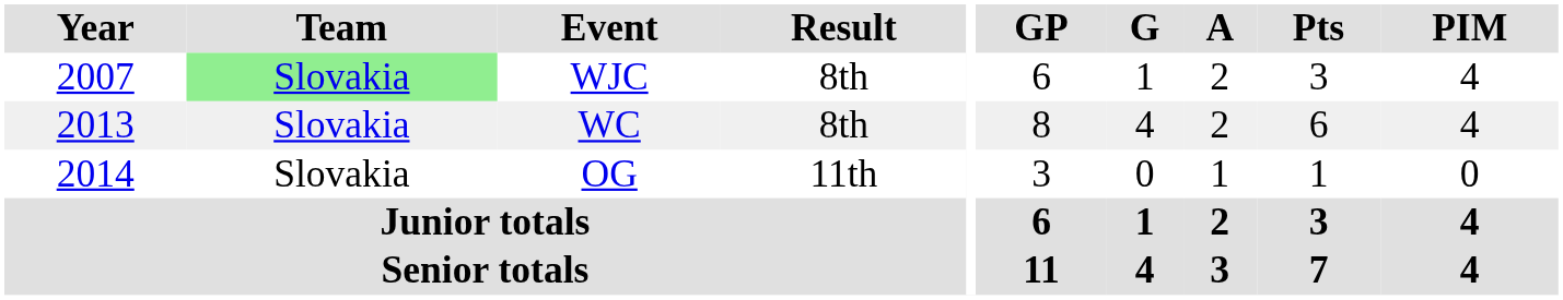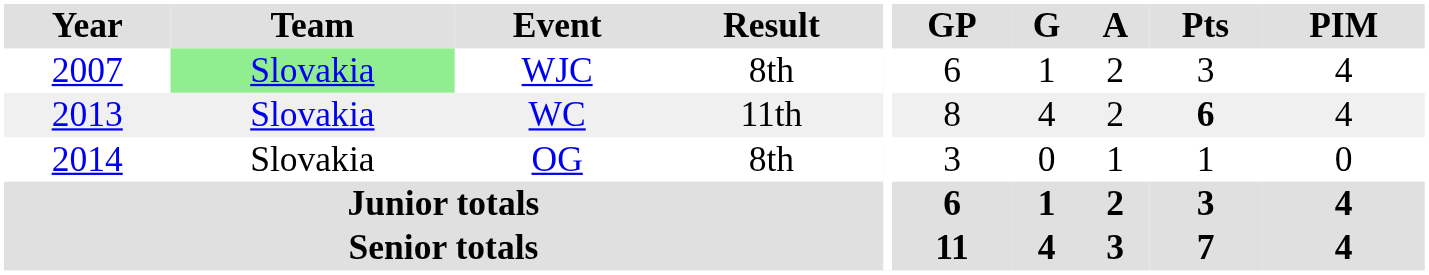 <table border="0" cellpadding="1" cellspacing="0" ID="Table3" style="text-align:center; width:40em">
 <tr ALIGN="center" bgcolor="#e0e0e0">
 <th>Year</th>
 <th>Team</th>
 <th>Event</th>
 <th>Result</th>
 <th rowspan="99" bgcolor="#ffffff"></th>
 <th>GP</th>
 <th>G</th>
 <th>A</th>
 <th>Pts</th>
 <th>PIM</th>
 </tr>
 <tr>
 <td><a href='#'>2007</a></td>
 <td style="background: lightgreen;"><a href='#'>Slovakia</a></td>
 <td><a href='#'>WJC</a></td>
 <td>8th</td>
 <td>6</td>
 <td>1</td>
 <td>2</td>
 <td>3</td>
 <td>4</td>
 </tr>
 <tr bgcolor="#f0f0f0">
 <td><a href='#'>2013</a></td>
 <td><a href='#'>Slovakia</a></td>
 <td><a href='#'>WC</a></td>
-<td>8th</td>
+<td>11th</td>
 <td>8</td>
 <td>4</td>
 <td>2</td>
-<td>6</td>
+<td><strong>6</strong></td>
 <td>4</td>
 </tr>
 <tr>
 <td><a href='#'>2014</a></td>
 <td>Slovakia</td>
 <td><a href='#'>OG</a></td>
-<td>11th</td>
+<td>8th</td>
 <td>3</td>
 <td>0</td>
 <td>1</td>
 <td>1</td>
 <td>0</td>
 </tr>
 <tr bgcolor="#e0e0e0">
 <th colspan="4">Junior totals</th>
 <th>6</th>
 <th>1</th>
 <th>2</th>
 <th>3</th>
 <th>4</th>
 </tr>
 <tr bgcolor="#e0e0e0">
 <th colspan="4">Senior totals</th>
 <th>11</th>
 <th>4</th>
 <th>3</th>
 <th>7</th>
 <th>4</th>
 </tr>
 </table>
